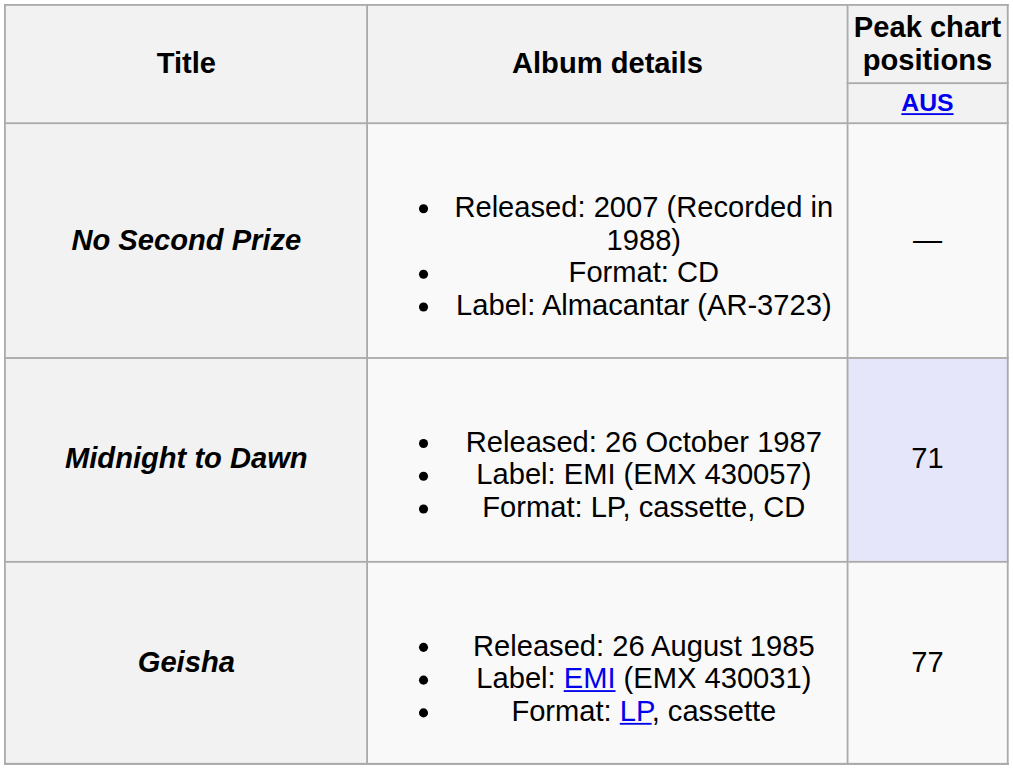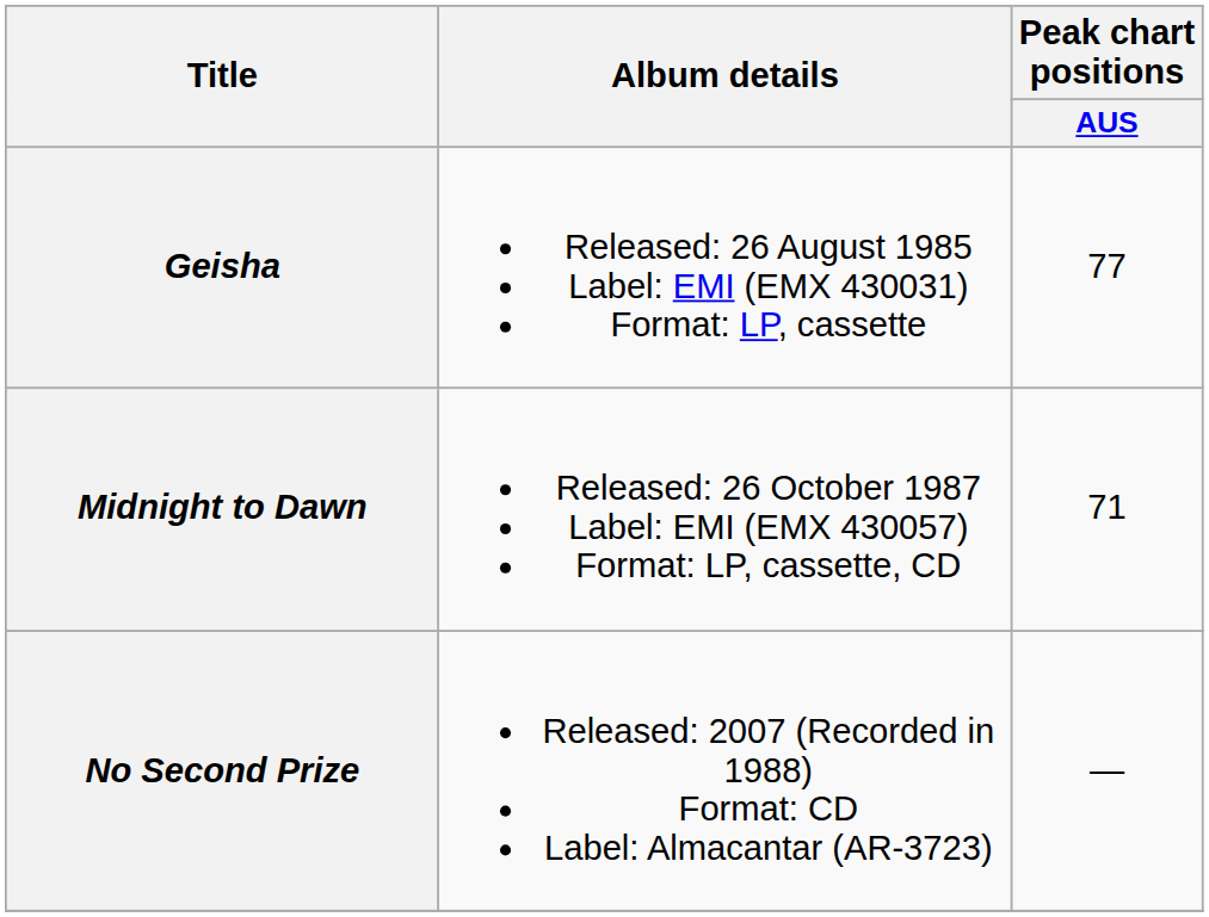 <table class="wikitable plainrowheaders" style="text-align:center;" border="1">
 <tr>
 <th scope="col" rowspan="2" style="width:12em;">Title</th>
 <th scope="col" rowspan="2" style="width:16em;">Album details</th>
 <th scope="col" colspan="1">Peak chart<br>positions</th>
 </tr>
 <tr>
 <th scope="col" style="font-size:85%"><a href='#'>AUS</a><br></th>
 </tr>
 <tr>
+<th scope="row"><em>Geisha</em></th>
+<td><br><ul><li>Released: 26 August 1985</li><li>Label: <a href='#'>EMI</a> (EMX 430031)</li><li>Format: <a href='#'>LP</a>, cassette</li></ul></td>
+<td>77</td>
+</tr>
+<tr>
+<th scope="row"><em>Midnight to Dawn</em></th>
+<td><br><ul><li>Released: 26 October 1987</li><li>Label: EMI (EMX 430057)</li><li>Format: LP, cassette, CD</li></ul></td>
+<td>71</td>
+</tr>
+<tr>
 <th scope="row"><em>No Second Prize</em></th>
 <td><br><ul><li>Released: 2007 (Recorded in 1988)</li><li>Format: CD</li><li>Label: Almacantar (AR-3723)</li></ul></td>
 <td>—</td>
 </tr>
 <tr>
-<th scope="row"><em>Midnight to Dawn</em></th>
-<td><br><ul><li>Released: 26 October 1987</li><li>Label: EMI (EMX 430057)</li><li>Format: LP, cassette, CD</li></ul></td>
-<td style="background: lavender;">71</td>
-</tr>
-<tr>
-<th scope="row"><em>Geisha</em></th>
-<td><br><ul><li>Released: 26 August 1985</li><li>Label: <a href='#'>EMI</a> (EMX 430031)</li><li>Format: <a href='#'>LP</a>, cassette</li></ul></td>
-<td>77</td>
-</tr>
-<tr>
 </tr>
 </table>
